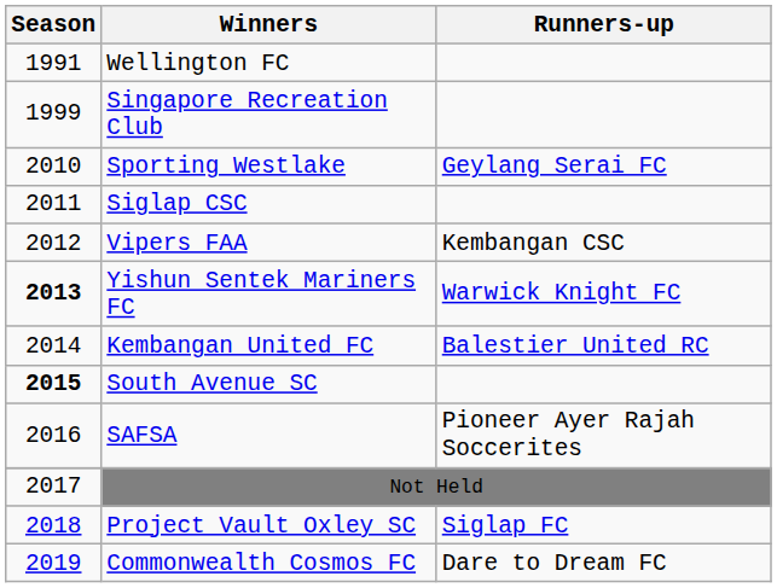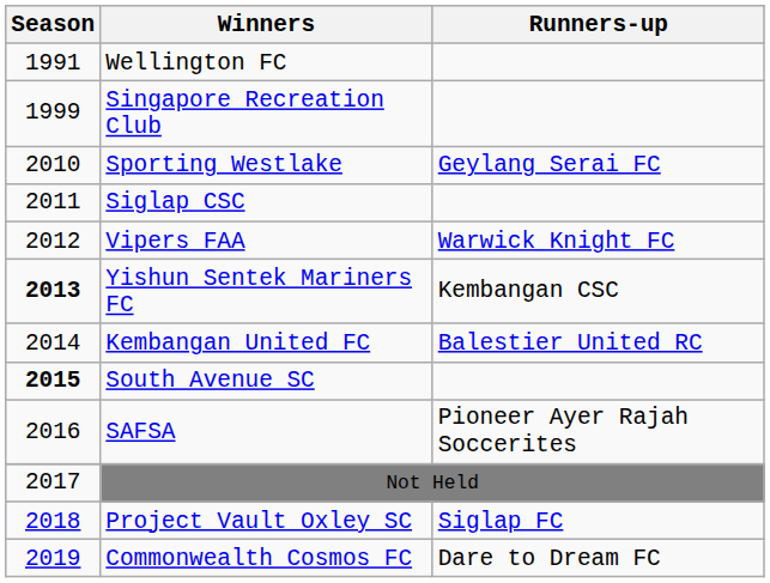 <table class="wikitable" style="text-align:center">
 <tr>
 <th width="25">Season</th>
 <th width="180">Winners</th>
 <th width="180">Runners-up</th>
 </tr>
 <tr>
 <td>1991</td>
 <td align="left">Wellington FC</td>
 <td align="left"></td>
 </tr>
 <tr>
 <td>1999</td>
 <td align="left"><a href='#'>Singapore Recreation Club</a></td>
 <td align="left"></td>
 </tr>
 <tr>
 <td>2010</td>
 <td align="left"><a href='#'>Sporting Westlake</a></td>
 <td align="left"><a href='#'>Geylang Serai FC</a></td>
 </tr>
 <tr>
 <td>2011</td>
 <td align="left"><a href='#'>Siglap CSC</a></td>
 <td align="left"></td>
 </tr>
 <tr>
 <td>2012</td>
 <td align="left"><a href='#'>Vipers FAA</a></td>
-<td align="left">Kembangan CSC</td>
+<td align="left"><a href='#'>Warwick Knight FC</a></td>
 </tr>
 <tr>
 <td><strong>2013</strong></td>
 <td align="left"><a href='#'>Yishun Sentek Mariners FC</a></td>
-<td align="left"><a href='#'>Warwick Knight FC</a></td>
+<td align="left">Kembangan CSC</td>
 </tr>
 <tr>
 <td>2014</td>
 <td align="left"><a href='#'>Kembangan United FC</a></td>
 <td align="left"><a href='#'>Balestier United RC</a></td>
 </tr>
 <tr>
 <td><strong>2015</strong></td>
 <td align="left"><a href='#'>South Avenue SC</a></td>
 <td align="left"></td>
 </tr>
 <tr>
 <td>2016</td>
 <td align="left"><a href='#'>SAFSA</a></td>
 <td align="left">Pioneer Ayer Rajah Soccerites</td>
 </tr>
 <tr>
 </tr>
 <tr>
 <td align="center">2017</td>
 <td colspan="3;" align="center" bgcolor="grey"><small>Not Held</small></td>
 </tr>
 <tr>
 <td><a href='#'>2018</a></td>
 <td align="left"><a href='#'>Project Vault Oxley SC</a></td>
 <td align="left"><a href='#'>Siglap FC</a></td>
 </tr>
 <tr>
 <td><a href='#'>2019</a></td>
 <td align="left"><a href='#'>Commonwealth Cosmos FC</a></td>
 <td align="left">Dare to Dream FC</td>
 </tr>
 </table>
